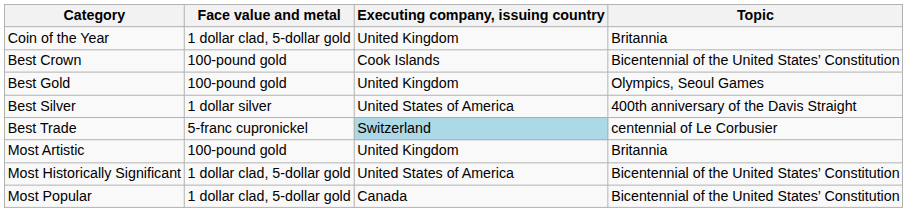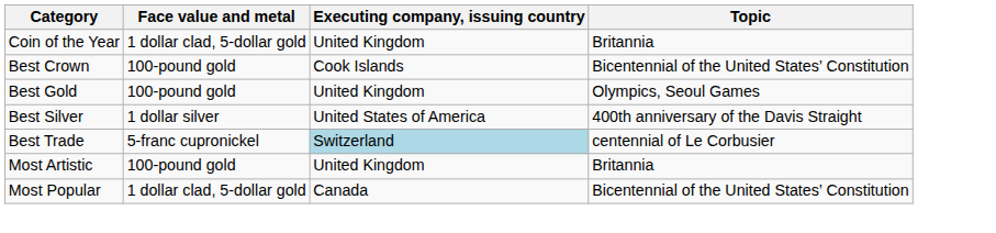 <table class="wikitable plainrowheaders">
 <tr>
 <th>Category</th>
 <th>Face value and metal</th>
 <th>Executing company, issuing country</th>
 <th>Topic</th>
 </tr>
 <tr>
 <td>Coin of the Year</td>
 <td>1 dollar clad, 5-dollar gold</td>
 <td>United Kingdom</td>
 <td>Britannia</td>
 </tr>
 <tr>
 <td>Best Crown</td>
 <td>100-pound gold</td>
 <td>Cook Islands</td>
 <td>Bicentennial of the United States’ Constitution</td>
 </tr>
 <tr>
 <td>Best Gold</td>
 <td>100-pound gold</td>
 <td>United Kingdom</td>
 <td>Olympics, Seoul Games</td>
 </tr>
 <tr>
 <td>Best Silver</td>
 <td>1 dollar silver</td>
 <td>United States of America</td>
 <td>400th anniversary of the Davis Straight</td>
 </tr>
 <tr>
 <td>Best Trade</td>
 <td>5-franc cupronickel</td>
 <td style="background: lightblue;">Switzerland</td>
 <td>centennial of Le Corbusier</td>
 </tr>
 <tr>
 <td>Most Artistic</td>
 <td>100-pound gold</td>
 <td>United Kingdom</td>
 <td>Britannia</td>
 </tr>
 <tr>
-<td>Most Historically Significant</td>
-<td>1 dollar clad, 5-dollar gold</td>
-<td>United States of America</td>
-<td>Bicentennial of the United States’ Constitution</td>
-</tr>
-<tr>
 <td>Most Popular</td>
 <td>1 dollar clad, 5-dollar gold</td>
 <td>Canada</td>
 <td>Bicentennial of the United States’ Constitution</td>
 </tr>
 </table>
